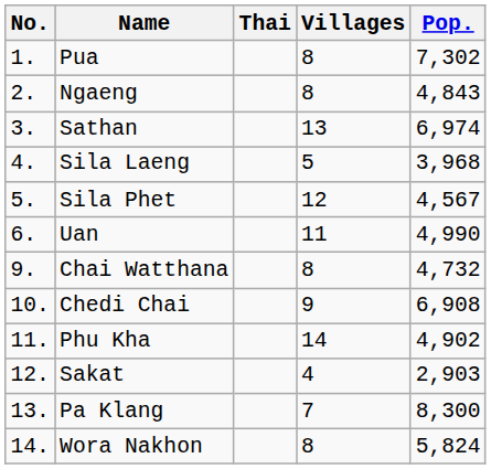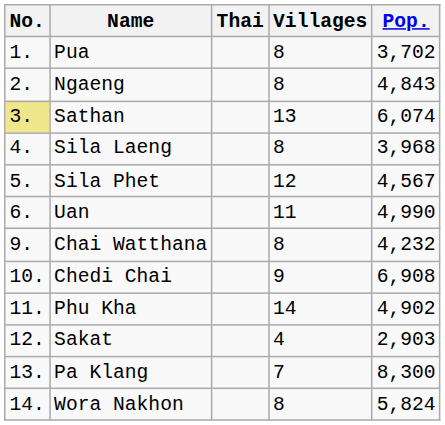 <table class="wikitable sortable">
 <tr>
 <th>No.</th>
 <th>Name</th>
 <th>Thai</th>
 <th>Villages</th>
 <th><a href='#'>Pop.</a></th>
 </tr>
 <tr>
 <td>1.</td>
 <td>Pua</td>
 <td></td>
 <td>8</td>
-<td>7,302</td>
+<td>3,702</td>
 </tr>
 <tr>
 <td>2.</td>
 <td>Ngaeng</td>
 <td></td>
 <td>8</td>
 <td>4,843</td>
 </tr>
 <tr>
-<td>3.</td>
+<td style="background: khaki;">3.</td>
 <td>Sathan</td>
 <td></td>
 <td>13</td>
-<td>6,974</td>
+<td>6,074</td>
 </tr>
 <tr>
 <td>4.</td>
 <td>Sila Laeng</td>
 <td></td>
-<td>5</td>
+<td>8</td>
 <td>3,968</td>
 </tr>
 <tr>
 <td>5.</td>
 <td>Sila Phet</td>
 <td></td>
 <td>12</td>
 <td>4,567</td>
 </tr>
 <tr>
 <td>6.</td>
 <td>Uan</td>
 <td></td>
 <td>11</td>
 <td>4,990</td>
 </tr>
 <tr>
 <td>9.</td>
 <td>Chai Watthana</td>
 <td></td>
 <td>8</td>
-<td>4,732</td>
+<td>4,232</td>
 </tr>
 <tr>
 <td>10.</td>
 <td>Chedi Chai</td>
 <td></td>
 <td>9</td>
 <td>6,908</td>
 </tr>
 <tr>
 <td>11.</td>
 <td>Phu Kha</td>
 <td></td>
 <td>14</td>
 <td>4,902</td>
 </tr>
 <tr>
 <td>12.</td>
 <td>Sakat</td>
 <td></td>
 <td>4</td>
 <td>2,903</td>
 </tr>
 <tr>
 <td>13.</td>
 <td>Pa Klang</td>
 <td></td>
 <td>7</td>
 <td>8,300</td>
 </tr>
 <tr>
 <td>14.</td>
 <td>Wora Nakhon</td>
 <td></td>
 <td>8</td>
 <td>5,824</td>
 </tr>
 </table>
